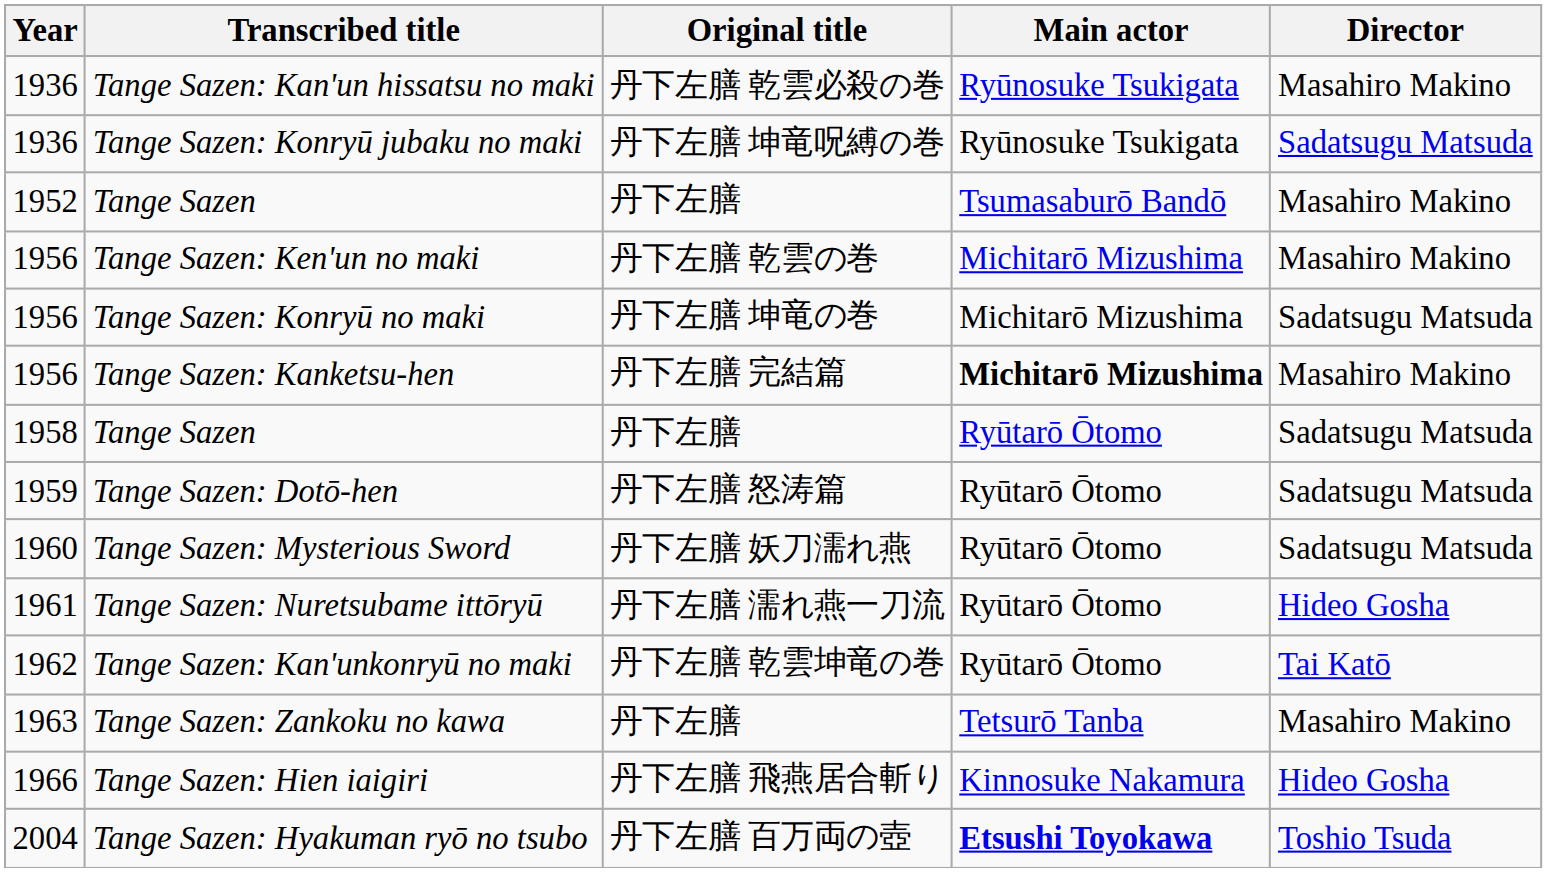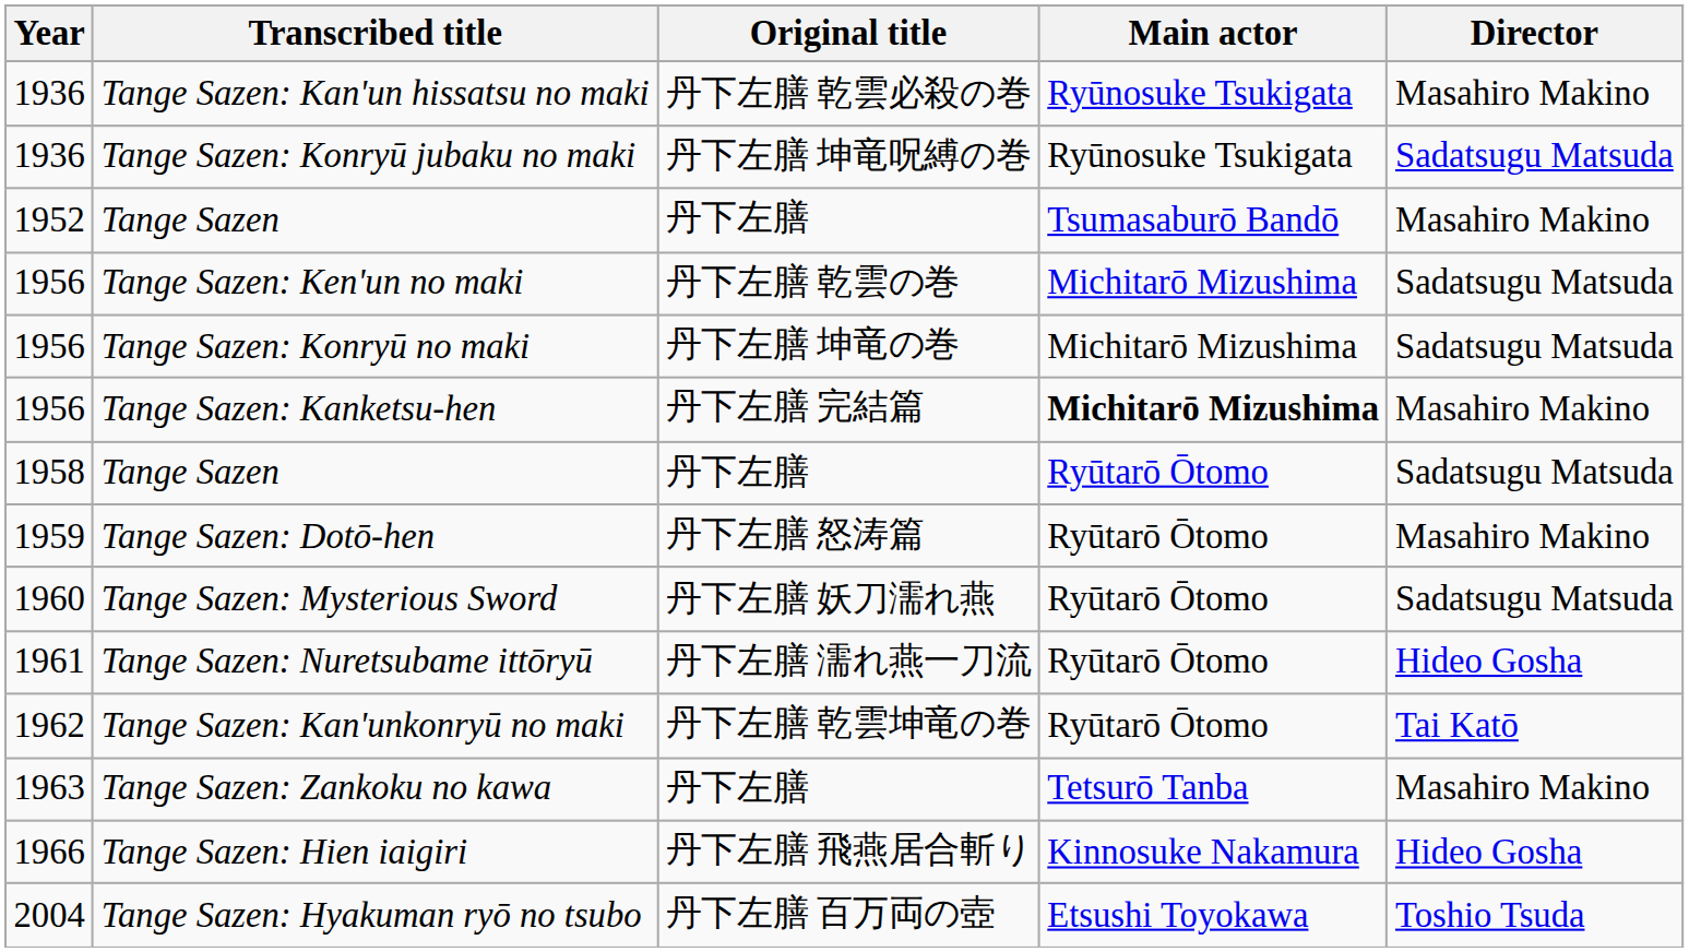 <table class="wikitable">
 <tr>
 <th>Year</th>
 <th>Transcribed title</th>
 <th>Original title</th>
 <th>Main actor</th>
 <th>Director</th>
 </tr>
 <tr>
 <td>1936</td>
 <td><em>Tange Sazen: Kan'un hissatsu no maki</em></td>
 <td>丹下左膳 乾雲必殺の巻</td>
 <td><a href='#'>Ryūnosuke Tsukigata</a></td>
 <td>Masahiro Makino</td>
 </tr>
 <tr>
 <td>1936</td>
 <td><em>Tange Sazen: Konryū jubaku no maki</em></td>
 <td>丹下左膳 坤竜呪縛の巻</td>
 <td>Ryūnosuke Tsukigata</td>
 <td><a href='#'>Sadatsugu Matsuda</a></td>
 </tr>
 <tr>
 <td>1952</td>
 <td><em>Tange Sazen</em></td>
 <td>丹下左膳</td>
 <td><a href='#'>Tsumasaburō Bandō</a></td>
 <td>Masahiro Makino</td>
 </tr>
 <tr>
 <td>1956</td>
 <td><em>Tange Sazen: Ken'un no maki</em></td>
 <td>丹下左膳 乾雲の巻</td>
 <td><a href='#'>Michitarō Mizushima</a></td>
-<td>Masahiro Makino</td>
+<td>Sadatsugu Matsuda</td>
 </tr>
 <tr>
 <td>1956</td>
 <td><em>Tange Sazen: Konryū no maki</em></td>
 <td>丹下左膳 坤竜の巻</td>
 <td>Michitarō Mizushima</td>
 <td>Sadatsugu Matsuda</td>
 </tr>
 <tr>
 <td>1956</td>
 <td><em>Tange Sazen: Kanketsu-hen</em></td>
 <td>丹下左膳 完結篇</td>
 <td><strong>Michitarō Mizushima</strong></td>
 <td>Masahiro Makino</td>
 </tr>
 <tr>
 <td>1958</td>
 <td><em>Tange Sazen</em></td>
 <td>丹下左膳</td>
 <td><a href='#'>Ryūtarō Ōtomo</a></td>
 <td>Sadatsugu Matsuda</td>
 </tr>
 <tr>
 <td>1959</td>
 <td><em>Tange Sazen: Dotō-hen</em></td>
 <td>丹下左膳 怒涛篇</td>
 <td>Ryūtarō Ōtomo</td>
-<td>Sadatsugu Matsuda</td>
+<td>Masahiro Makino</td>
 </tr>
 <tr>
 <td>1960</td>
 <td><em>Tange Sazen: Mysterious Sword</em></td>
 <td>丹下左膳 妖刀濡れ燕</td>
 <td>Ryūtarō Ōtomo</td>
 <td>Sadatsugu Matsuda</td>
 </tr>
 <tr>
 <td>1961</td>
 <td><em>Tange Sazen: Nuretsubame ittōryū</em></td>
 <td>丹下左膳 濡れ燕一刀流</td>
 <td>Ryūtarō Ōtomo</td>
 <td><a href='#'>Hideo Gosha</a></td>
 </tr>
 <tr>
 <td>1962</td>
 <td><em>Tange Sazen: Kan'unkonryū no maki</em></td>
 <td>丹下左膳 乾雲坤竜の巻</td>
 <td>Ryūtarō Ōtomo</td>
 <td><a href='#'>Tai Katō</a></td>
 </tr>
 <tr>
 <td>1963</td>
 <td><em>Tange Sazen: Zankoku no kawa</em></td>
 <td>丹下左膳</td>
 <td><a href='#'>Tetsurō Tanba</a></td>
 <td>Masahiro Makino</td>
 </tr>
 <tr>
 <td>1966</td>
 <td><em>Tange Sazen: Hien iaigiri</em></td>
 <td>丹下左膳 飛燕居合斬り</td>
 <td><a href='#'>Kinnosuke Nakamura</a></td>
 <td><a href='#'>Hideo Gosha</a></td>
 </tr>
 <tr>
 <td>2004</td>
 <td><em>Tange Sazen: Hyakuman ryō no tsubo</em></td>
 <td>丹下左膳 百万両の壺</td>
-<td><strong><a href='#'>Etsushi Toyokawa</a></strong></td>
+<td><a href='#'>Etsushi Toyokawa</a></td>
 <td><a href='#'>Toshio Tsuda</a></td>
 </tr>
 </table>
